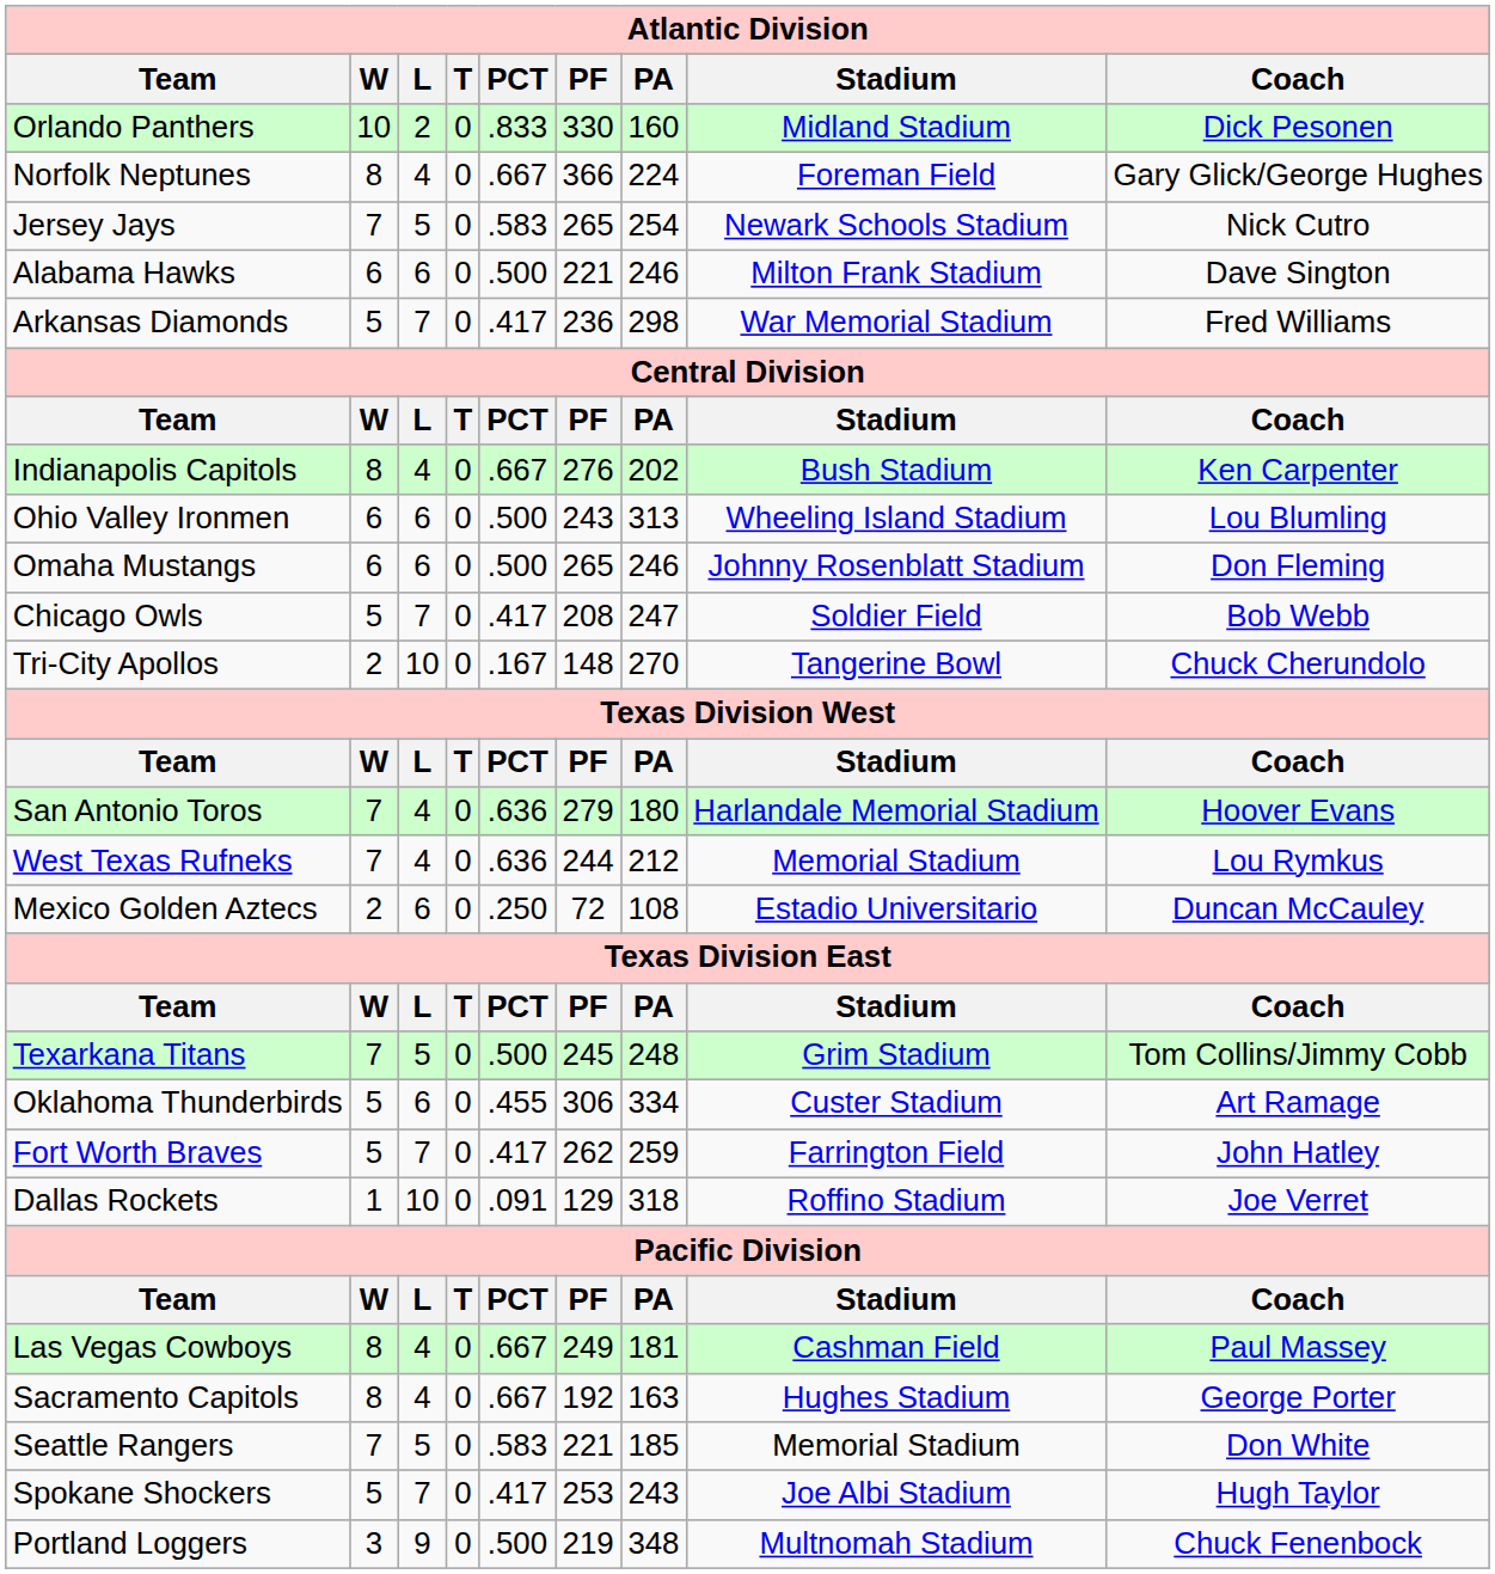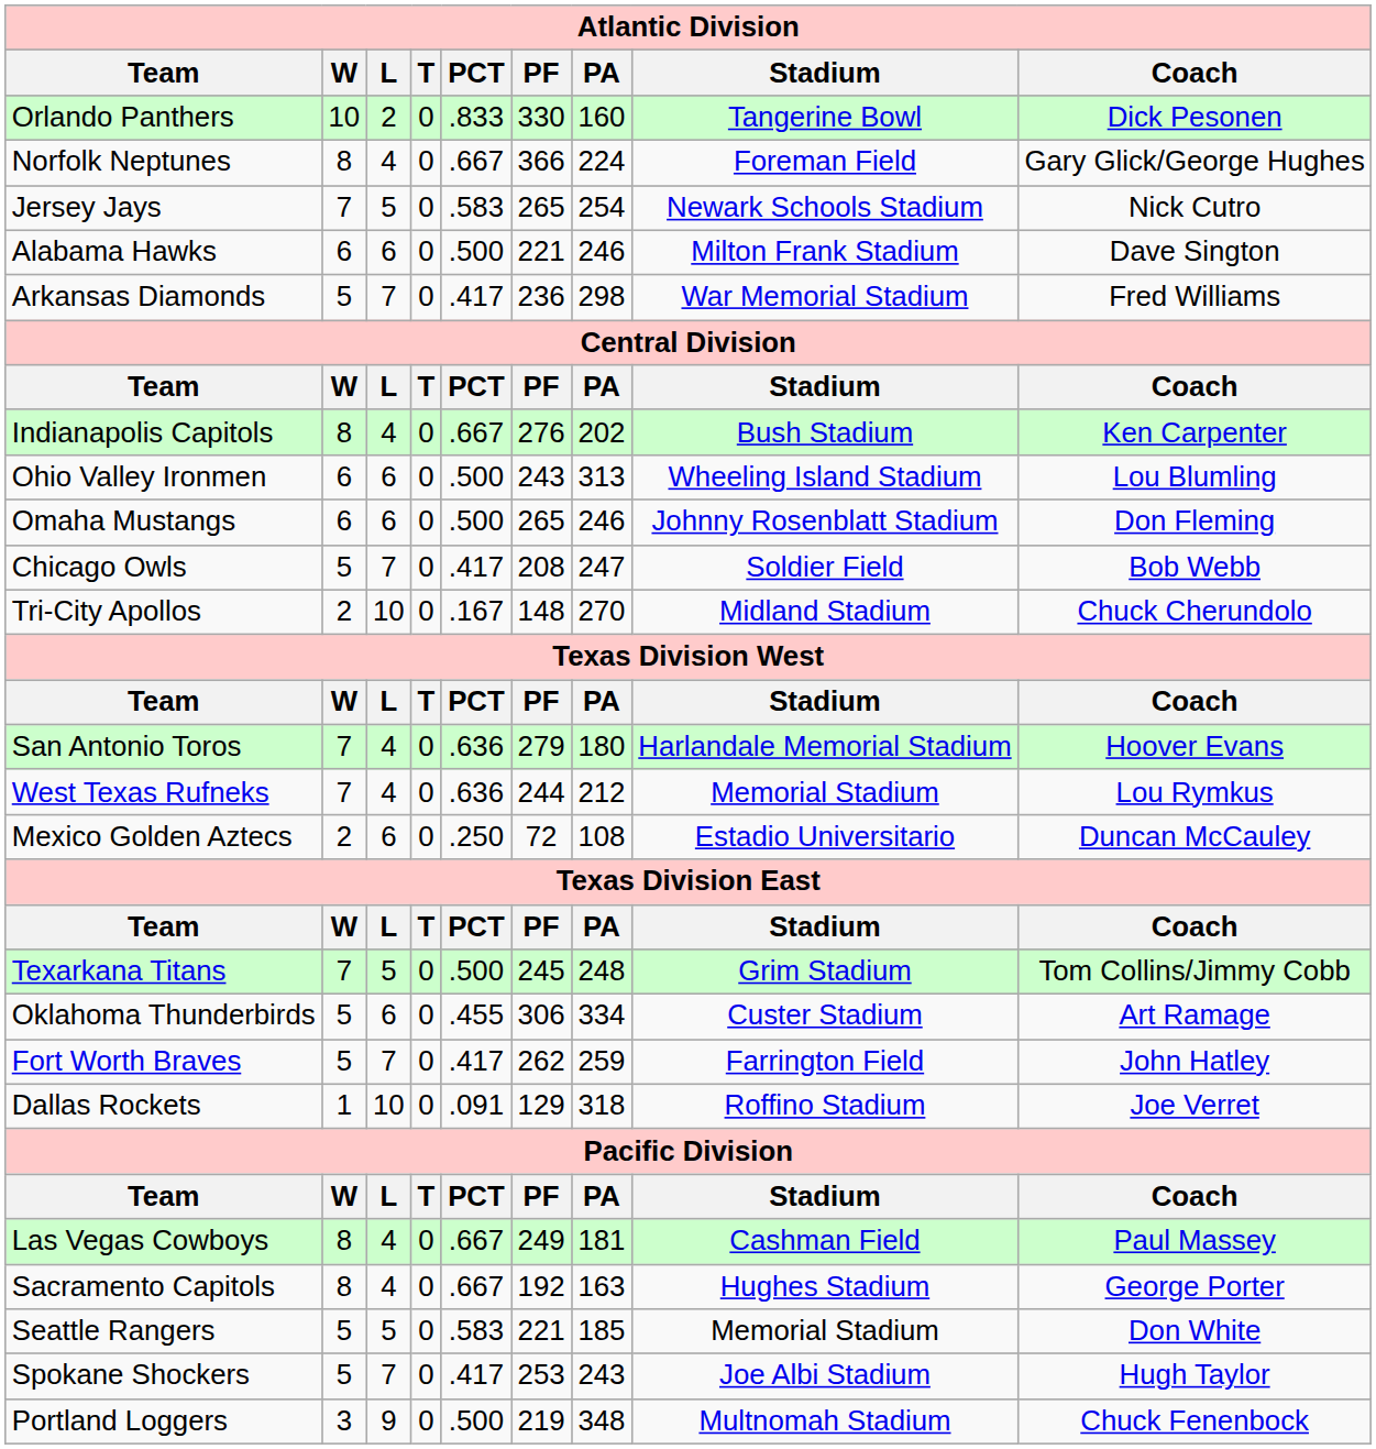 <table class="wikitable">
 <tr style="background:#ffcbcb;">
 <td colspan="9" style="text-align:center;"><strong>Atlantic Division</strong></td>
 </tr>
 <tr style="background:#efefef;">
 <th>Team</th>
 <th>W</th>
 <th>L</th>
 <th>T</th>
 <th>PCT</th>
 <th>PF</th>
 <th>PA</th>
 <th>Stadium</th>
 <th>Coach</th>
 </tr>
 <tr style="text-align:center; background:#cfc;">
 <td align="left">Orlando Panthers</td>
 <td>10</td>
 <td>2</td>
 <td>0</td>
 <td>.833</td>
 <td>330</td>
 <td>160</td>
-<td><a href='#'>Midland Stadium</a></td>
+<td><a href='#'>Tangerine Bowl</a></td>
 <td><a href='#'>Dick Pesonen</a></td>
 </tr>
 <tr style="text-align:center;">
 <td align="left">Norfolk Neptunes</td>
 <td>8</td>
 <td>4</td>
 <td>0</td>
 <td>.667</td>
 <td>366</td>
 <td>224</td>
 <td><a href='#'>Foreman Field</a></td>
 <td>Gary Glick/George Hughes</td>
 </tr>
 <tr style="text-align:center;">
 <td align="left">Jersey Jays</td>
 <td>7</td>
 <td>5</td>
 <td>0</td>
 <td>.583</td>
 <td>265</td>
 <td>254</td>
 <td><a href='#'>Newark Schools Stadium</a></td>
 <td>Nick Cutro</td>
 </tr>
 <tr style="text-align:center;">
 <td align="left">Alabama Hawks</td>
 <td>6</td>
 <td>6</td>
 <td>0</td>
 <td>.500</td>
 <td>221</td>
 <td>246</td>
 <td><a href='#'>Milton Frank Stadium</a></td>
 <td>Dave Sington</td>
 </tr>
 <tr style="text-align:center;">
 <td align="left">Arkansas Diamonds</td>
 <td>5</td>
 <td>7</td>
 <td>0</td>
 <td>.417</td>
 <td>236</td>
 <td>298</td>
 <td><a href='#'>War Memorial Stadium</a></td>
 <td>Fred Williams</td>
 </tr>
 <tr style="background:#ffcbcb;">
 <td colspan="12" style="text-align:center;"><strong>Central Division</strong></td>
 </tr>
 <tr style="background:#efefef;">
 <th>Team</th>
 <th>W</th>
 <th>L</th>
 <th>T</th>
 <th>PCT</th>
 <th>PF</th>
 <th>PA</th>
 <th>Stadium</th>
 <th>Coach</th>
 </tr>
 <tr style="text-align:center; background:#cfc;">
 <td align="left">Indianapolis Capitols</td>
 <td>8</td>
 <td>4</td>
 <td>0</td>
 <td>.667</td>
 <td>276</td>
 <td>202</td>
 <td><a href='#'>Bush Stadium</a></td>
 <td><a href='#'>Ken Carpenter</a></td>
 </tr>
 <tr style="text-align:center;">
 <td align="left">Ohio Valley Ironmen</td>
 <td>6</td>
 <td>6</td>
 <td>0</td>
 <td>.500</td>
 <td>243</td>
 <td>313</td>
 <td><a href='#'>Wheeling Island Stadium</a></td>
 <td><a href='#'>Lou Blumling</a></td>
 </tr>
 <tr style="text-align:center;">
 <td align="left">Omaha Mustangs</td>
 <td>6</td>
 <td>6</td>
 <td>0</td>
 <td>.500</td>
 <td>265</td>
 <td>246</td>
 <td><a href='#'>Johnny Rosenblatt Stadium</a></td>
 <td><a href='#'>Don Fleming</a></td>
 </tr>
 <tr style="text-align:center;">
 <td align="left">Chicago Owls</td>
 <td>5</td>
 <td>7</td>
 <td>0</td>
 <td>.417</td>
 <td>208</td>
 <td>247</td>
 <td><a href='#'>Soldier Field</a></td>
 <td><a href='#'>Bob Webb</a></td>
 </tr>
 <tr style="text-align:center;">
 <td align="left">Tri-City Apollos</td>
 <td>2</td>
 <td>10</td>
 <td>0</td>
 <td>.167</td>
 <td>148</td>
 <td>270</td>
-<td><a href='#'>Tangerine Bowl</a></td>
+<td><a href='#'>Midland Stadium</a></td>
 <td><a href='#'>Chuck Cherundolo</a></td>
 </tr>
 <tr style="background:#ffcbcb;">
 <td colspan="9" style="text-align:center;"><strong>Texas Division West</strong></td>
 </tr>
 <tr style="background:#efefef;">
 <th>Team</th>
 <th>W</th>
 <th>L</th>
 <th>T</th>
 <th>PCT</th>
 <th>PF</th>
 <th>PA</th>
 <th>Stadium</th>
 <th>Coach</th>
 </tr>
 <tr style="text-align:center; background:#cfc;">
 <td align="left">San Antonio Toros</td>
 <td>7</td>
 <td>4</td>
 <td>0</td>
 <td>.636</td>
 <td>279</td>
 <td>180</td>
 <td><a href='#'>Harlandale Memorial Stadium</a></td>
 <td><a href='#'>Hoover Evans</a></td>
 </tr>
 <tr style="text-align:center;">
 <td align="left"><a href='#'>West Texas Rufneks</a></td>
 <td>7</td>
 <td>4</td>
 <td>0</td>
 <td>.636</td>
 <td>244</td>
 <td>212</td>
 <td><a href='#'>Memorial Stadium</a></td>
 <td><a href='#'>Lou Rymkus</a></td>
 </tr>
 <tr style="text-align:center;">
 <td align="left">Mexico Golden Aztecs</td>
 <td>2</td>
 <td>6</td>
 <td>0</td>
 <td>.250</td>
 <td>72</td>
 <td>108</td>
 <td><a href='#'>Estadio Universitario</a></td>
 <td><a href='#'>Duncan McCauley</a></td>
 </tr>
 <tr style="background:#ffcbcb;">
 <td colspan="9" style="text-align:center;"><strong>Texas Division East</strong></td>
 </tr>
 <tr style="background:#efefef;">
 <th>Team</th>
 <th>W</th>
 <th>L</th>
 <th>T</th>
 <th>PCT</th>
 <th>PF</th>
 <th>PA</th>
 <th>Stadium</th>
 <th>Coach</th>
 </tr>
 <tr style="text-align:center; background:#cfc;">
 <td align="left"><a href='#'>Texarkana Titans</a></td>
 <td>7</td>
 <td>5</td>
 <td>0</td>
 <td>.500</td>
 <td>245</td>
 <td>248</td>
 <td><a href='#'>Grim Stadium</a></td>
 <td>Tom Collins/Jimmy Cobb</td>
 </tr>
 <tr style="text-align:center;">
 <td align="left">Oklahoma Thunderbirds</td>
 <td>5</td>
 <td>6</td>
 <td>0</td>
 <td>.455</td>
 <td>306</td>
 <td>334</td>
 <td><a href='#'>Custer Stadium</a></td>
 <td><a href='#'>Art Ramage</a></td>
 </tr>
 <tr style="text-align:center;">
 <td align="left"><a href='#'>Fort Worth Braves</a></td>
 <td>5</td>
 <td>7</td>
 <td>0</td>
 <td>.417</td>
 <td>262</td>
 <td>259</td>
 <td><a href='#'>Farrington Field</a></td>
 <td><a href='#'>John Hatley</a></td>
 </tr>
 <tr style="text-align:center;">
 <td align="left">Dallas Rockets</td>
 <td>1</td>
 <td>10</td>
 <td>0</td>
 <td>.091</td>
 <td>129</td>
 <td>318</td>
 <td><a href='#'>Roffino Stadium</a></td>
 <td><a href='#'>Joe Verret</a></td>
 </tr>
 <tr style="background:#ffcbcb;">
 <td colspan="12" style="text-align:center;"><strong>Pacific Division</strong></td>
 </tr>
 <tr style="background:#efefef;">
 <th>Team</th>
 <th>W</th>
 <th>L</th>
 <th>T</th>
 <th>PCT</th>
 <th>PF</th>
 <th>PA</th>
 <th>Stadium</th>
 <th>Coach</th>
 </tr>
 <tr style="text-align:center; background:#cfc;">
 <td align="left">Las Vegas Cowboys</td>
 <td>8</td>
 <td>4</td>
 <td>0</td>
 <td>.667</td>
 <td>249</td>
 <td>181</td>
 <td><a href='#'>Cashman Field</a></td>
 <td><a href='#'>Paul Massey</a></td>
 </tr>
 <tr style="text-align:center;">
 <td align="left">Sacramento Capitols</td>
 <td>8</td>
 <td>4</td>
 <td>0</td>
 <td>.667</td>
 <td>192</td>
 <td>163</td>
 <td><a href='#'>Hughes Stadium</a></td>
 <td><a href='#'>George Porter</a></td>
 </tr>
 <tr style="text-align:center;">
 <td align="left">Seattle Rangers</td>
-<td>7</td>
+<td>5</td>
 <td>5</td>
 <td>0</td>
 <td>.583</td>
 <td>221</td>
 <td>185</td>
 <td>Memorial Stadium</td>
 <td><a href='#'>Don White</a></td>
 </tr>
 <tr style="text-align:center;">
 <td align="left">Spokane Shockers</td>
 <td>5</td>
 <td>7</td>
 <td>0</td>
 <td>.417</td>
 <td>253</td>
 <td>243</td>
 <td><a href='#'>Joe Albi Stadium</a></td>
 <td><a href='#'>Hugh Taylor</a></td>
 </tr>
 <tr style="text-align:center;">
 <td align="left">Portland Loggers</td>
 <td>3</td>
 <td>9</td>
 <td>0</td>
 <td>.500</td>
 <td>219</td>
 <td>348</td>
 <td><a href='#'>Multnomah Stadium</a></td>
 <td><a href='#'>Chuck Fenenbock</a></td>
 </tr>
 </table>
